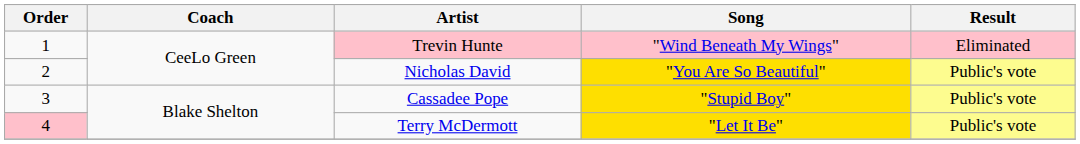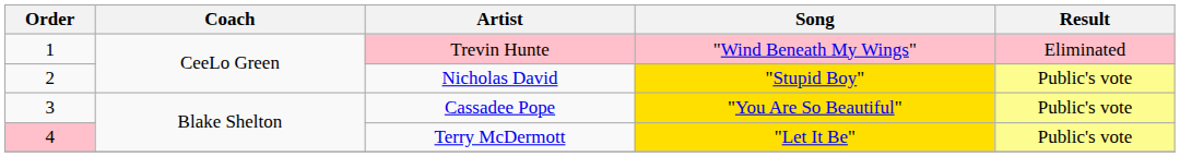 <table class="wikitable" style="text-align:center; width:80%;">
 <tr>
 <th scope="col" width="05%">Order</th>
 <th scope="col" width="15%">Coach</th>
 <th scope="col" width="15%">Artist</th>
 <th scope="col" width="20%">Song</th>
 <th scope="col" width="10%">Result</th>
 </tr>
 <tr>
 <td scope="row">1</td>
 <td rowspan="2">CeeLo Green</td>
 <td style="background:pink;">Trevin Hunte</td>
 <td style="background:pink;">"<a href='#'>Wind Beneath My Wings</a>"</td>
 <td style="background:pink;">Eliminated</td>
 </tr>
 <tr>
 <td scope="row">2</td>
 <td><a href='#'>Nicholas David</a></td>
-<td style="background:#FEDF00;">"<a href='#'>You Are So Beautiful</a>"</td>
+<td style="background:#FEDF00;">"<a href='#'>Stupid Boy</a>"</td>
 <td style="background:#fdfc8f;">Public's vote</td>
 </tr>
 <tr>
 <td scope="row">3</td>
 <td rowspan="2">Blake Shelton</td>
 <td><a href='#'>Cassadee Pope</a></td>
-<td style="background:#FEDF00;">"<a href='#'>Stupid Boy</a>"</td>
+<td style="background:#FEDF00;">"<a href='#'>You Are So Beautiful</a>"</td>
 <td style="background:#fdfc8f;">Public's vote</td>
 </tr>
 <tr>
 <td scope="row" style="background: pink;">4</td>
 <td><a href='#'>Terry McDermott</a></td>
 <td style="background:#FEDF00;">"<a href='#'>Let It Be</a>"</td>
 <td style="background:#fdfc8f;">Public's vote</td>
 </tr>
 <tr>
 </tr>
 </table>
